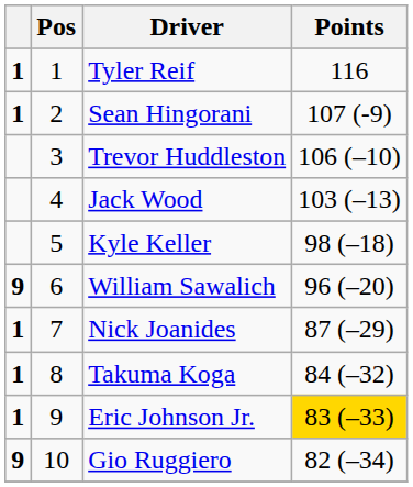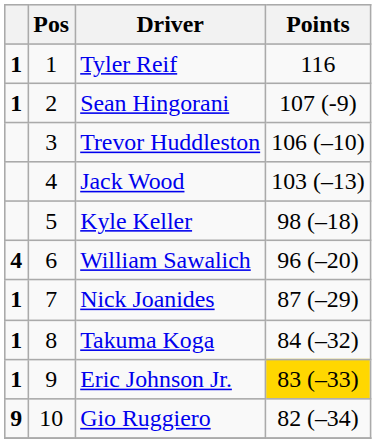 <table class="wikitable" style="font-size: 95%;">
 <tr>
 <th></th>
 <th>Pos</th>
 <th>Driver</th>
 <th>Points</th>
 </tr>
 <tr>
 <td align="left"> <strong>1</strong></td>
 <td style="text-align:center;">1</td>
 <td><a href='#'>Tyler Reif</a></td>
 <td style="text-align:center;">116</td>
 </tr>
 <tr>
 <td align="left"> <strong>1</strong></td>
 <td style="text-align:center;">2</td>
 <td><a href='#'>Sean Hingorani</a></td>
 <td style="text-align:center;">107 (-9)</td>
 </tr>
 <tr>
 <td align="left"></td>
 <td style="text-align:center;">3</td>
 <td><a href='#'>Trevor Huddleston</a></td>
 <td style="text-align:center;">106 (–10)</td>
 </tr>
 <tr>
 <td align="left"></td>
 <td style="text-align:center;">4</td>
 <td><a href='#'>Jack Wood</a></td>
 <td style="text-align:center;">103 (–13)</td>
 </tr>
 <tr>
 <td align="left"></td>
 <td style="text-align:center;">5</td>
 <td><a href='#'>Kyle Keller</a></td>
 <td style="text-align:center;">98 (–18)</td>
 </tr>
 <tr>
-<td align="left"> <strong>9</strong></td>
+<td align="left"> <strong>4</strong></td>
 <td style="text-align:center;">6</td>
 <td><a href='#'>William Sawalich</a></td>
 <td style="text-align:center;">96 (–20)</td>
 </tr>
 <tr>
 <td align="left"> <strong>1</strong></td>
 <td style="text-align:center;">7</td>
 <td><a href='#'>Nick Joanides</a></td>
 <td style="text-align:center;">87 (–29)</td>
 </tr>
 <tr>
 <td align="left"> <strong>1</strong></td>
 <td style="text-align:center;">8</td>
 <td><a href='#'>Takuma Koga</a></td>
 <td style="text-align:center;">84 (–32)</td>
 </tr>
 <tr>
 <td align="left"> <strong>1</strong></td>
 <td style="text-align:center;">9</td>
 <td><a href='#'>Eric Johnson Jr.</a></td>
 <td style="background: gold; text-align:center;">83 (–33)</td>
 </tr>
 <tr>
 <td align="left"> <strong>9</strong></td>
 <td style="text-align:center;">10</td>
 <td><a href='#'>Gio Ruggiero</a></td>
 <td style="text-align:center;">82 (–34)</td>
 </tr>
 <tr class="sortbottom">
 </tr>
 </table>
